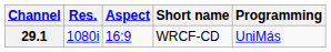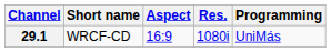 <table class="wikitable">
 <tr>
 <th scope = "col"><a href='#'>Channel</a></th>
+<th scope = "col">Short name</th>
+<th scope = "col"><a href='#'>Aspect</a></th>
 <th scope = "col"><a href='#'>Res.</a></th>
-<th scope = "col"><a href='#'>Aspect</a></th>
-<th scope = "col">Short name</th>
 <th scope = "col">Programming</th>
 </tr>
 <tr>
 <th scope = "row">29.1</th>
+<td>WRCF-CD</td>
+<td><a href='#'>16:9</a></td>
 <td><a href='#'>1080i</a></td>
-<td><a href='#'>16:9</a></td>
-<td>WRCF-CD</td>
 <td><a href='#'>UniMás</a></td>
 </tr>
 </table>
